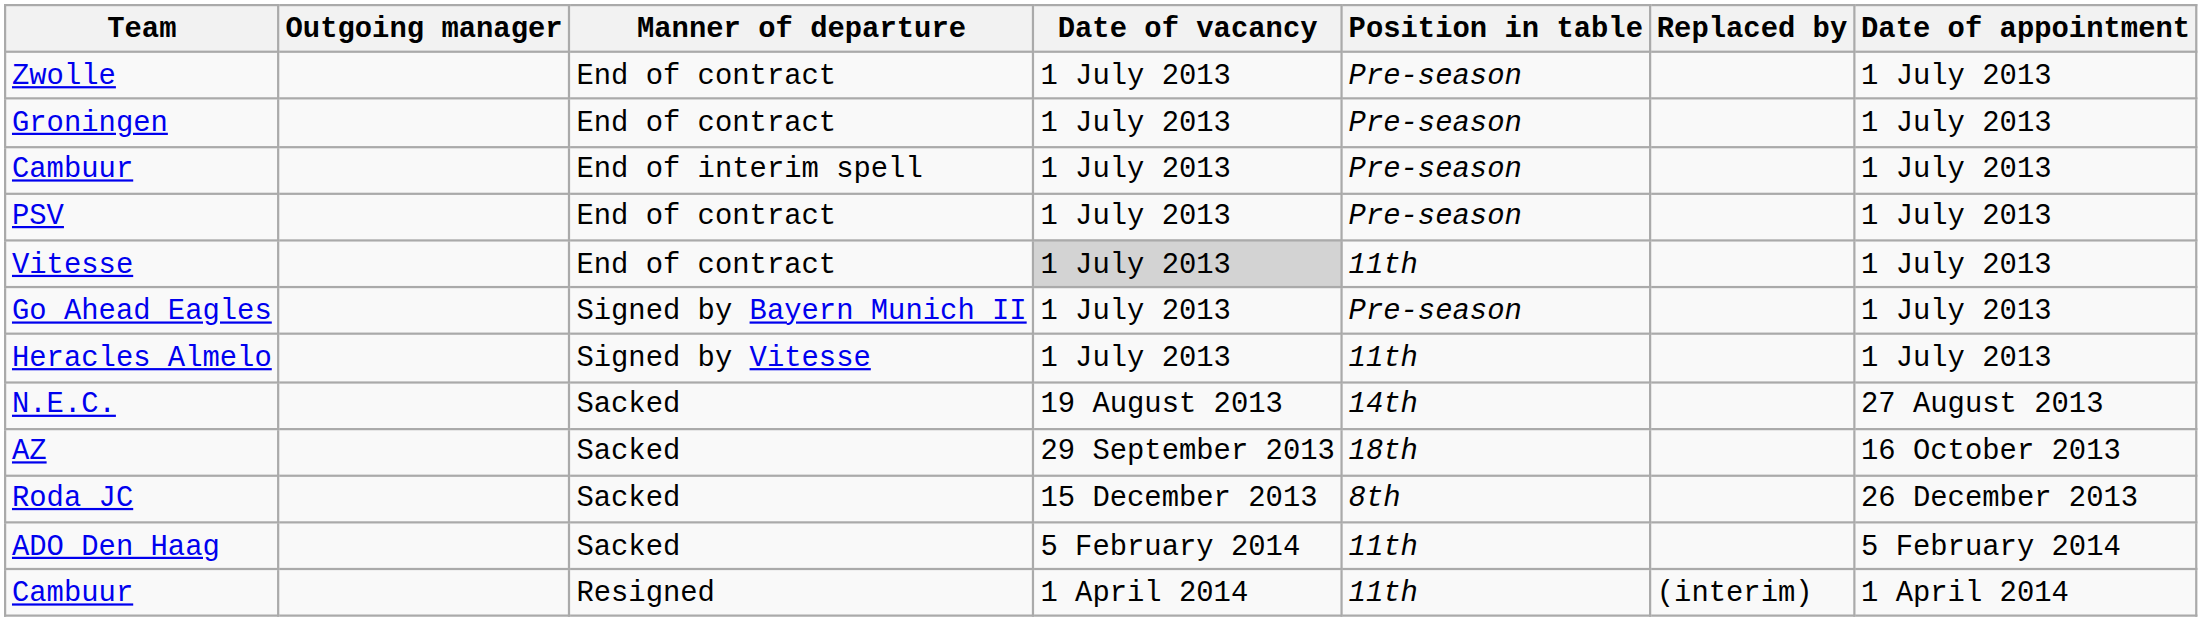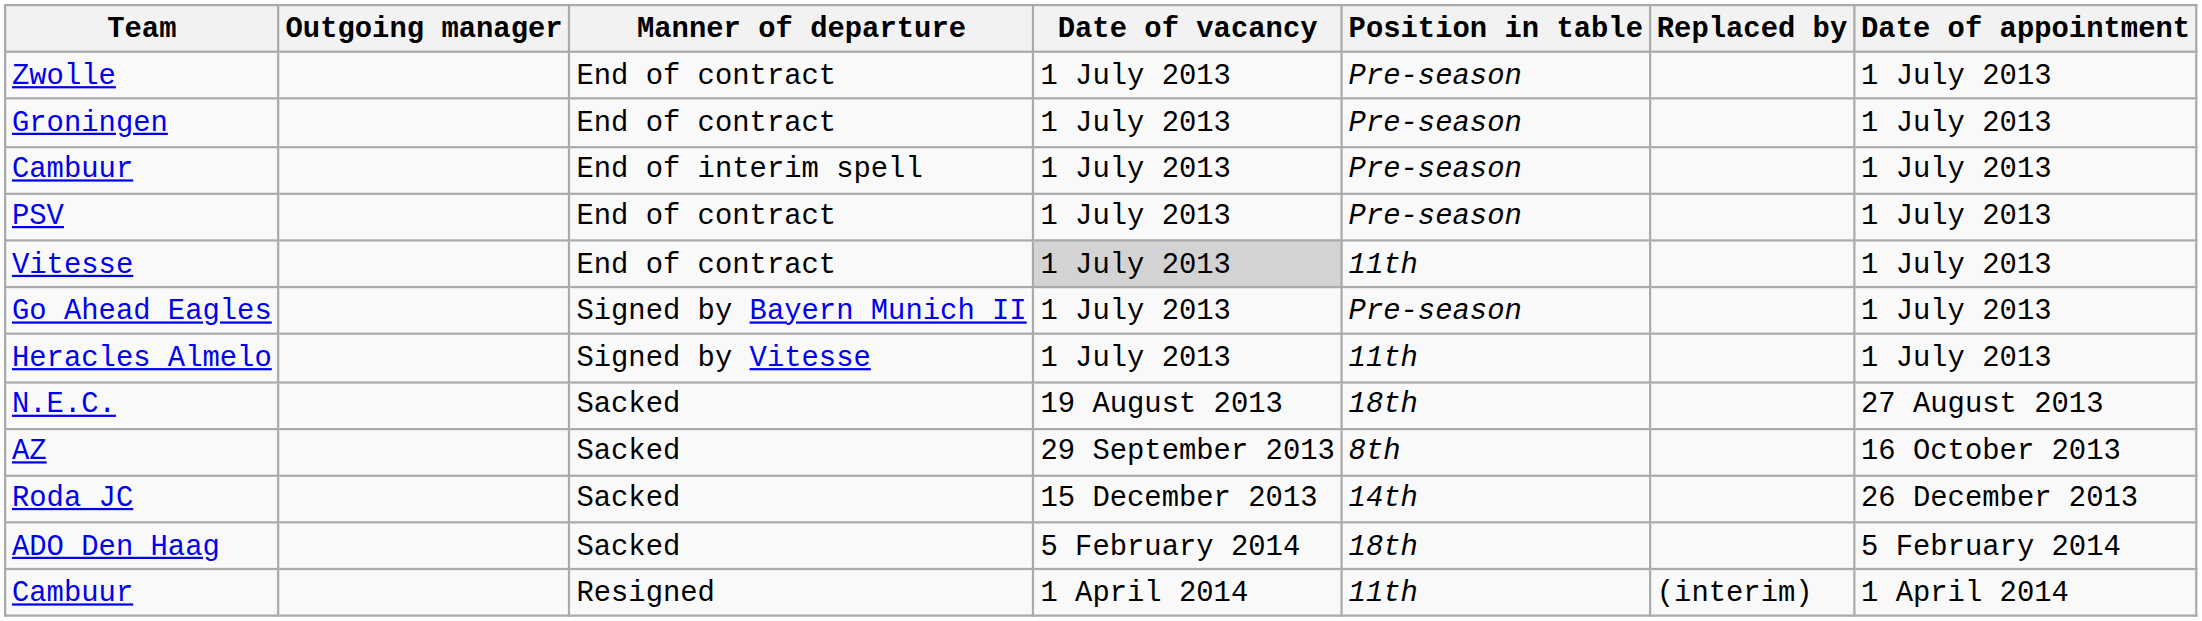 <table class="wikitable sortable">
 <tr>
 <th>Team</th>
 <th>Outgoing manager</th>
 <th>Manner of departure</th>
 <th>Date of vacancy</th>
 <th>Position in table</th>
 <th>Replaced by</th>
 <th>Date of appointment</th>
 </tr>
 <tr>
 <td><a href='#'>Zwolle</a></td>
 <td> </td>
 <td>End of contract</td>
 <td>1 July 2013</td>
 <td><em>Pre-season</em></td>
 <td> </td>
 <td>1 July 2013</td>
 </tr>
 <tr>
 <td><a href='#'>Groningen</a></td>
 <td> </td>
 <td>End of contract</td>
 <td>1 July 2013</td>
 <td><em>Pre-season</em></td>
 <td> </td>
 <td>1 July 2013</td>
 </tr>
 <tr>
 <td><a href='#'>Cambuur</a></td>
 <td> </td>
 <td>End of interim spell</td>
 <td>1 July 2013</td>
 <td><em>Pre-season</em></td>
 <td> </td>
 <td>1 July 2013</td>
 </tr>
 <tr>
 <td><a href='#'>PSV</a></td>
 <td> </td>
 <td>End of contract</td>
 <td>1 July 2013</td>
 <td><em>Pre-season</em></td>
 <td> </td>
 <td>1 July 2013</td>
 </tr>
 <tr>
 <td><a href='#'>Vitesse</a></td>
 <td> </td>
 <td>End of contract</td>
 <td style="background: lightgrey;">1 July 2013</td>
 <td><em>11th</em></td>
 <td> </td>
 <td>1 July 2013</td>
 </tr>
 <tr>
 <td><a href='#'>Go Ahead Eagles</a></td>
 <td> </td>
 <td>Signed by <a href='#'>Bayern Munich II</a></td>
 <td>1 July 2013</td>
 <td><em>Pre-season</em></td>
 <td> </td>
 <td>1 July 2013</td>
 </tr>
 <tr>
 <td><a href='#'>Heracles Almelo</a></td>
 <td> </td>
 <td>Signed by <a href='#'>Vitesse</a></td>
 <td>1 July 2013</td>
 <td><em>11th</em></td>
 <td> </td>
 <td>1 July 2013</td>
 </tr>
 <tr>
 <td><a href='#'>N.E.C.</a></td>
 <td> </td>
 <td>Sacked</td>
 <td>19 August 2013</td>
-<td><em>14th</em></td>
+<td><em>18th</em></td>
 <td> </td>
 <td>27 August 2013</td>
 </tr>
 <tr>
 <td><a href='#'>AZ</a></td>
 <td> </td>
 <td>Sacked</td>
 <td>29 September 2013</td>
-<td><em>18th</em></td>
+<td><em>8th</em></td>
 <td> </td>
 <td>16 October 2013</td>
 </tr>
 <tr>
 <td><a href='#'>Roda JC</a></td>
 <td> </td>
 <td>Sacked</td>
 <td>15 December 2013</td>
-<td><em>8th</em></td>
+<td><em>14th</em></td>
 <td> </td>
 <td>26 December 2013</td>
 </tr>
 <tr>
 <td><a href='#'>ADO Den Haag</a></td>
 <td> </td>
 <td>Sacked</td>
 <td>5 February 2014</td>
-<td><em>11th</em></td>
+<td><em>18th</em></td>
 <td> </td>
 <td>5 February 2014</td>
 </tr>
 <tr>
 <td><a href='#'>Cambuur</a></td>
 <td> </td>
 <td>Resigned</td>
 <td>1 April 2014</td>
 <td><em>11th</em></td>
 <td>  (interim)</td>
 <td>1 April 2014</td>
 </tr>
 </table>
